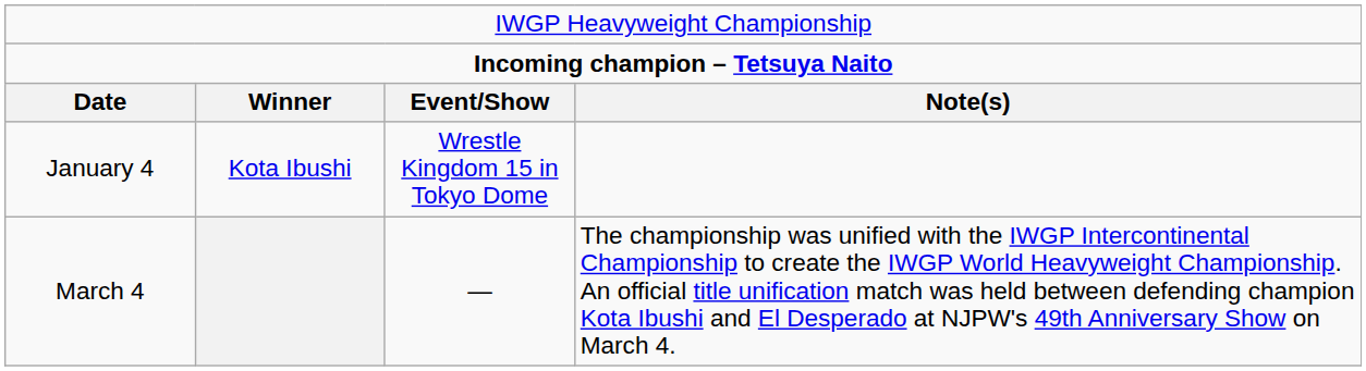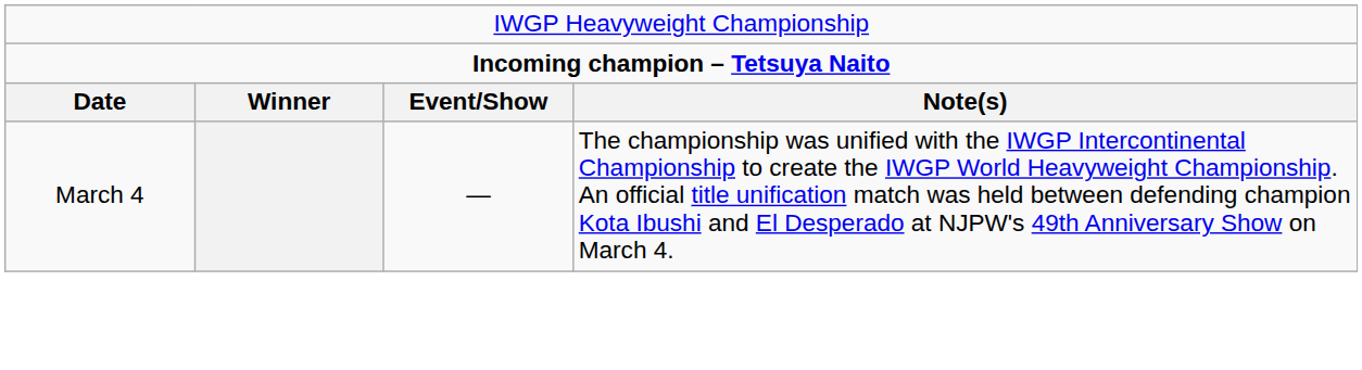 <table class="wikitable" style="text-align:center; width:100%;">
 <tr>
 <td colspan="4" style="text-align: center;"><a href='#'>IWGP Heavyweight Championship</a></td>
 </tr>
 <tr>
 <td colspan="4" style="text-align: center;"><strong>Incoming champion – <a href='#'>Tetsuya Naito</a></strong></td>
 </tr>
 <tr>
 <th width=14%>Date</th>
 <th width=14%>Winner</th>
 <th width=14%>Event/Show</th>
 <th width=58%>Note(s)</th>
 </tr>
 <tr>
-<td>January 4</td>
-<td><a href='#'>Kota Ibushi</a></td>
-<td><a href='#'>Wrestle Kingdom 15 in Tokyo Dome</a><br></td>
-<td></td>
-</tr>
-<tr>
 <td>March 4</td>
 <th></th>
 <td>—</td>
 <td align=left>The championship was unified with the <a href='#'>IWGP Intercontinental Championship</a> to create the <a href='#'>IWGP World Heavyweight Championship</a>. An official <a href='#'>title unification</a> match was held between defending champion <a href='#'>Kota Ibushi</a> and <a href='#'>El Desperado</a> at NJPW's <a href='#'>49th Anniversary Show</a> on March 4.</td>
 </tr>
 </table>
